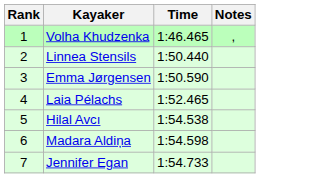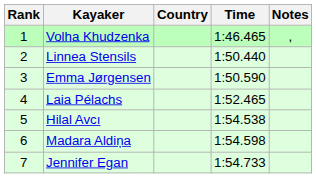 <table class="wikitable" style="text-align:center">
 <tr>
 <th>Rank</th>
 <th>Kayaker</th>
+<th>Country</th>
 <th>Time</th>
 <th>Notes</th>
 </tr>
 <tr bgcolor=bbffbb>
 <td>1</td>
 <td align="left"><a href='#'>Volha Khudzenka</a></td>
+<td align="left"></td>
 <td>1:46.465</td>
 <td>, <strong></strong></td>
 </tr>
 <tr bgcolor=ddffdd>
 <td>2</td>
 <td align="left"><a href='#'>Linnea Stensils</a></td>
+<td align="left"></td>
 <td>1:50.440</td>
 <td></td>
 </tr>
 <tr bgcolor=ddffdd>
 <td>3</td>
 <td align="left"><a href='#'>Emma Jørgensen</a></td>
+<td align="left"></td>
 <td>1:50.590</td>
 <td></td>
 </tr>
 <tr bgcolor=ddffdd>
 <td>4</td>
 <td align="left"><a href='#'>Laia Pélachs</a></td>
+<td align="left"></td>
 <td>1:52.465</td>
 <td></td>
 </tr>
 <tr bgcolor=ddffdd>
 <td>5</td>
 <td align="left"><a href='#'>Hilal Avcı</a></td>
+<td align="left"></td>
 <td>1:54.538</td>
 <td></td>
 </tr>
 <tr bgcolor=ddffdd>
 <td>6</td>
 <td align="left"><a href='#'>Madara Aldiņa</a></td>
+<td align="left"></td>
 <td>1:54.598</td>
 <td></td>
 </tr>
 <tr bgcolor=ddffdd>
 <td>7</td>
 <td align="left"><a href='#'>Jennifer Egan</a></td>
+<td align="left"></td>
 <td>1:54.733</td>
 <td></td>
 </tr>
 </table>
